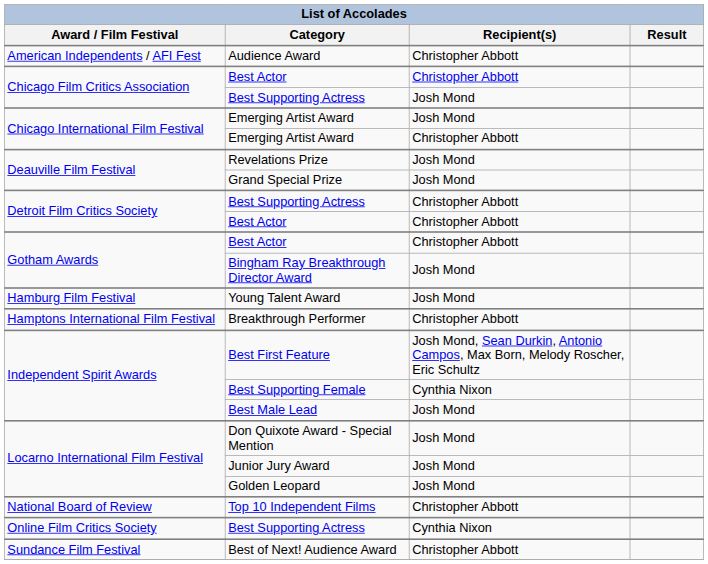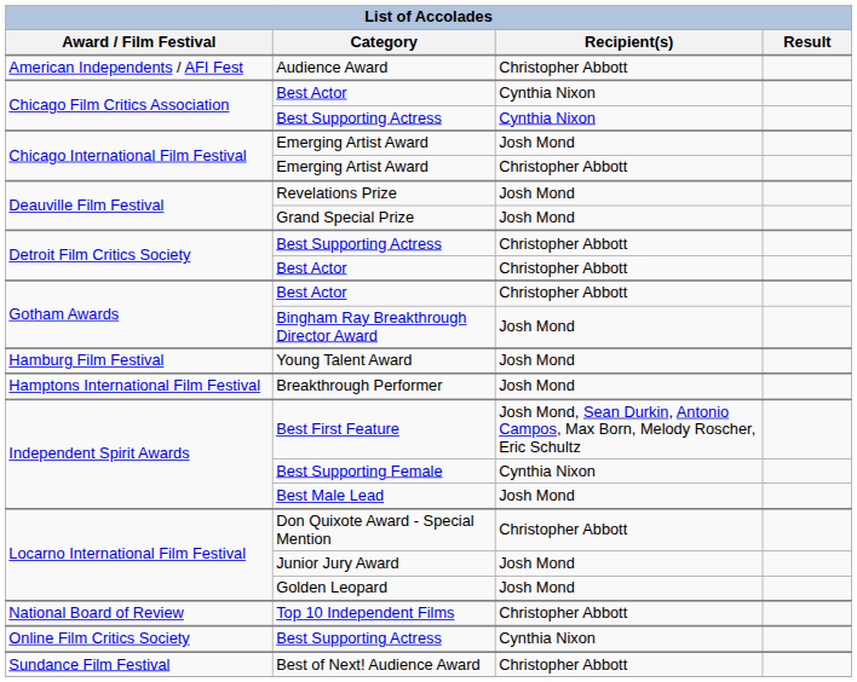 <table class="wikitable sortable" width="99%">
 <tr style="background:#ccc; text-align:center;">
 <th colspan=5 style="background:#B0C4DE;">List of Accolades</th>
 </tr>
 <tr style="background:#ccc; text-align:center;">
 <th scope="col" width="30%">Award / Film Festival</th>
 <th scope="col" width="25%">Category</th>
 <th scope="col" width="30%">Recipient(s)</th>
 <th scope="col" width="10%">Result</th>
 </tr>
 <tr style="border-top:2px solid gray;">
 <td><a href='#'>American Independents</a> / <a href='#'>AFI Fest</a></td>
 <td>Audience Award</td>
 <td>Christopher Abbott</td>
 <td></td>
 </tr>
 <tr style="border-top:2px solid gray;">
 <td rowspan="2"><a href='#'>Chicago Film Critics Association</a></td>
 <td><a href='#'>Best Actor</a></td>
-<td><a href='#'>Christopher Abbott</a></td>
+<td>Cynthia Nixon</td>
 <td></td>
 </tr>
 <tr>
 <td><a href='#'>Best Supporting Actress</a></td>
-<td>Josh Mond</td>
+<td><a href='#'>Cynthia Nixon</a></td>
 <td></td>
 </tr>
 <tr style="border-top:2px solid gray;">
 <td rowspan="2"><a href='#'>Chicago International Film Festival</a></td>
 <td>Emerging Artist Award</td>
 <td>Josh Mond</td>
 <td></td>
 </tr>
 <tr>
 <td>Emerging Artist Award</td>
 <td>Christopher Abbott</td>
 <td></td>
 </tr>
 <tr style="border-top:2px solid gray;">
 <td rowspan="2"><a href='#'>Deauville Film Festival</a></td>
 <td>Revelations Prize</td>
 <td>Josh Mond</td>
 <td></td>
 </tr>
 <tr>
 <td>Grand Special Prize</td>
 <td>Josh Mond</td>
 <td></td>
 </tr>
 <tr style="border-top:2px solid gray;">
 <td rowspan="2"><a href='#'>Detroit Film Critics Society</a></td>
 <td><a href='#'>Best Supporting Actress</a></td>
 <td>Christopher Abbott</td>
 <td></td>
 </tr>
 <tr>
 <td><a href='#'>Best Actor</a></td>
 <td>Christopher Abbott</td>
 <td></td>
 </tr>
 <tr style="border-top:2px solid gray;">
 <td rowspan="2"><a href='#'>Gotham Awards</a></td>
 <td><a href='#'>Best Actor</a></td>
 <td>Christopher Abbott</td>
 <td></td>
 </tr>
 <tr>
 <td><a href='#'>Bingham Ray Breakthrough Director Award</a></td>
 <td>Josh Mond</td>
 <td></td>
 </tr>
 <tr style="border-top:2px solid gray;">
 <td><a href='#'>Hamburg Film Festival</a></td>
 <td>Young Talent Award</td>
 <td>Josh Mond</td>
 <td></td>
 </tr>
 <tr style="border-top:2px solid gray;">
 <td><a href='#'>Hamptons International Film Festival</a></td>
 <td>Breakthrough Performer</td>
-<td>Christopher Abbott</td>
+<td>Josh Mond</td>
 <td></td>
 </tr>
 <tr style="border-top:2px solid gray;">
 <td rowspan="3"><a href='#'>Independent Spirit Awards</a></td>
 <td><a href='#'>Best First Feature</a></td>
 <td>Josh Mond, <a href='#'>Sean Durkin</a>, <a href='#'>Antonio Campos</a>, Max Born, Melody Roscher, Eric Schultz</td>
 <td></td>
 </tr>
 <tr>
 <td><a href='#'>Best Supporting Female</a></td>
 <td>Cynthia Nixon</td>
 <td></td>
 </tr>
 <tr>
 <td><a href='#'>Best Male Lead</a></td>
 <td>Josh Mond</td>
 <td></td>
 </tr>
 <tr style="border-top:2px solid gray;">
 <td rowspan="3"><a href='#'>Locarno International Film Festival</a></td>
 <td>Don Quixote Award - Special Mention</td>
-<td>Josh Mond</td>
+<td>Christopher Abbott</td>
 <td></td>
 </tr>
 <tr>
 <td>Junior Jury Award</td>
 <td>Josh Mond</td>
 <td></td>
 </tr>
 <tr>
 <td>Golden Leopard</td>
 <td>Josh Mond</td>
 <td></td>
 </tr>
 <tr style="border-top:2px solid gray;">
 <td><a href='#'>National Board of Review</a></td>
 <td><a href='#'>Top 10 Independent Films</a></td>
 <td>Christopher Abbott</td>
 <td></td>
 </tr>
 <tr style="border-top:2px solid gray;">
 <td><a href='#'>Online Film Critics Society</a></td>
 <td><a href='#'>Best Supporting Actress</a></td>
 <td>Cynthia Nixon</td>
 <td></td>
 </tr>
 <tr style="border-top:2px solid gray;">
 <td><a href='#'>Sundance Film Festival</a></td>
 <td>Best of Next! Audience Award</td>
 <td>Christopher Abbott</td>
 <td></td>
 </tr>
 <tr>
 </tr>
 </table>
